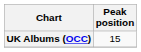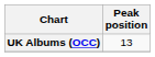 <table class="wikitable plainrowheaders sortable" style="text-align:center;" border="1">
 <tr>
 <th scope="col">Chart</th>
 <th scope="col">Peak<br>position</th>
 </tr>
 <tr>
 <th scope="row">UK Albums (<a href='#'>OCC</a>)</th>
-<td>15</td>
+<td>13</td>
 </tr>
 <tr>
 </tr>
 </table>
